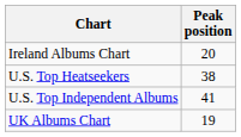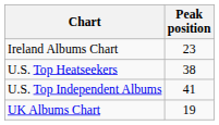 <table class="wikitable">
 <tr>
 <th>Chart</th>
 <th>Peak<br>position</th>
 </tr>
 <tr>
 <td>Ireland Albums Chart</td>
-<td align="center">20</td>
+<td align="center">23</td>
 </tr>
 <tr>
 <td>U.S. <a href='#'>Top Heatseekers</a></td>
 <td align="center">38</td>
 </tr>
 <tr>
 <td>U.S. <a href='#'>Top Independent Albums</a></td>
 <td align="center">41</td>
 </tr>
 <tr>
 <td><a href='#'>UK Albums Chart</a></td>
 <td align="center">19</td>
 </tr>
 </table>
